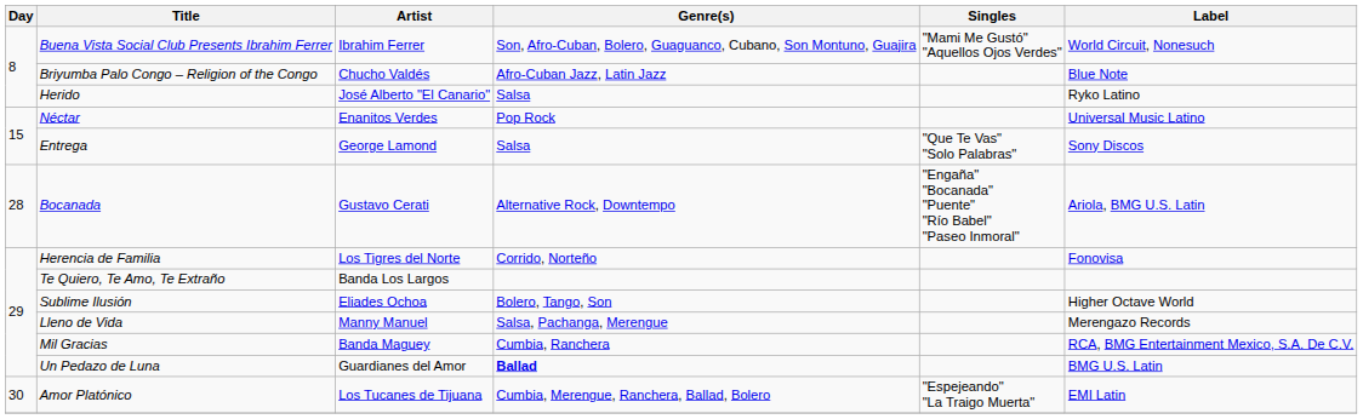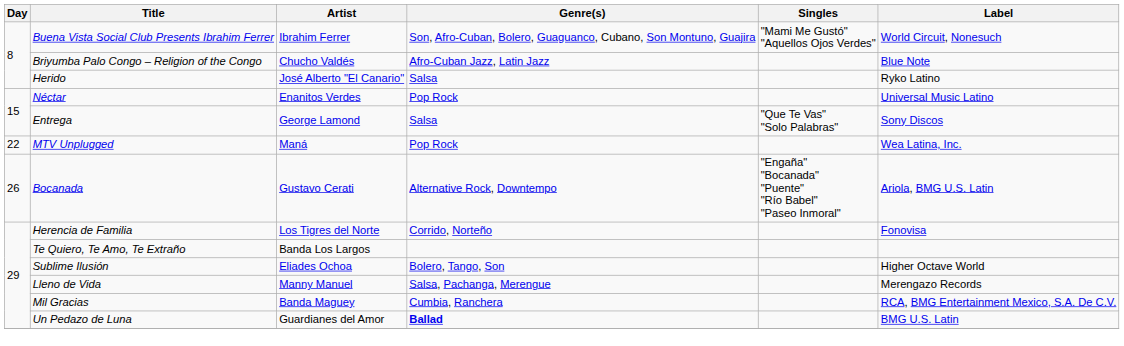 <table class="wikitable sortable" style="text-align: left;">
 <tr>
 <th>Day</th>
 <th>Title</th>
 <th>Artist</th>
 <th>Genre(s)</th>
 <th>Singles</th>
 <th>Label</th>
 </tr>
 <tr>
 <td rowspan="3">8</td>
 <td><em><a href='#'>Buena Vista Social Club Presents Ibrahim Ferrer</a></em></td>
 <td><a href='#'>Ibrahim Ferrer</a></td>
 <td><a href='#'>Son</a>, <a href='#'>Afro-Cuban</a>, <a href='#'>Bolero</a>, <a href='#'>Guaguanco</a>, Cubano, <a href='#'>Son Montuno</a>, <a href='#'>Guajira</a></td>
 <td>"Mami Me Gustó"<br>"Aquellos Ojos Verdes"</td>
 <td><a href='#'>World Circuit</a>, <a href='#'>Nonesuch</a></td>
 </tr>
 <tr>
 <td><em>Briyumba Palo Congo – Religion of the Congo</em></td>
 <td><a href='#'>Chucho Valdés</a></td>
 <td><a href='#'>Afro-Cuban Jazz</a>, <a href='#'>Latin Jazz</a></td>
 <td></td>
 <td><a href='#'>Blue Note</a></td>
 </tr>
 <tr>
 <td><em>Herido</em></td>
 <td><a href='#'>José Alberto "El Canario"</a></td>
 <td><a href='#'>Salsa</a></td>
 <td></td>
 <td>Ryko Latino</td>
 </tr>
 <tr>
 <td rowspan="2">15</td>
 <td><em><a href='#'>Néctar</a></em></td>
 <td><a href='#'>Enanitos Verdes</a></td>
 <td><a href='#'>Pop Rock</a></td>
 <td></td>
 <td><a href='#'>Universal Music Latino</a></td>
 </tr>
 <tr>
 <td><em>Entrega</em></td>
 <td><a href='#'>George Lamond</a></td>
 <td><a href='#'>Salsa</a></td>
 <td>"Que Te Vas"<br>"Solo Palabras"</td>
 <td><a href='#'>Sony Discos</a></td>
 </tr>
 <tr>
-<td>28</td>
+<td>22</td>
+<td><em><a href='#'>MTV Unplugged</a></em></td>
+<td><a href='#'>Maná</a></td>
+<td><a href='#'>Pop Rock</a></td>
+<td></td>
+<td><a href='#'>Wea Latina, Inc.</a></td>
+</tr>
+<tr>
+<td>26</td>
 <td><em><a href='#'>Bocanada</a></em></td>
 <td><a href='#'>Gustavo Cerati</a></td>
 <td><a href='#'>Alternative Rock</a>, <a href='#'>Downtempo</a></td>
 <td>"Engaña"<br>"Bocanada"<br>"Puente"<br>"Río Babel"<br>"Paseo Inmoral"</td>
 <td><a href='#'>Ariola</a>, <a href='#'>BMG U.S. Latin</a></td>
 </tr>
 <tr>
 <td rowspan="6">29</td>
 <td><em>Herencia de Familia</em></td>
 <td><a href='#'>Los Tigres del Norte</a></td>
 <td><a href='#'>Corrido</a>, <a href='#'>Norteño</a></td>
 <td></td>
 <td><a href='#'>Fonovisa</a></td>
 </tr>
 <tr>
 <td><em>Te Quiero, Te Amo, Te Extraño</em></td>
 <td>Banda Los Largos</td>
 <td></td>
 <td></td>
 <td></td>
 </tr>
 <tr>
 <td><em>Sublime Ilusión</em></td>
 <td><a href='#'>Eliades Ochoa</a></td>
 <td><a href='#'>Bolero</a>, <a href='#'>Tango</a>, <a href='#'>Son</a></td>
 <td></td>
 <td>Higher Octave World</td>
 </tr>
 <tr>
 <td><em>Lleno de Vida</em></td>
 <td><a href='#'>Manny Manuel</a></td>
 <td><a href='#'>Salsa</a>, <a href='#'>Pachanga</a>, <a href='#'>Merengue</a></td>
 <td></td>
 <td>Merengazo Records</td>
 </tr>
 <tr>
 <td><em>Mil Gracias</em></td>
 <td><a href='#'>Banda Maguey</a></td>
 <td><a href='#'>Cumbia</a>, <a href='#'>Ranchera</a></td>
 <td></td>
 <td><a href='#'>RCA</a>, <a href='#'>BMG Entertainment Mexico, S.A. De C.V.</a></td>
 </tr>
 <tr>
 <td><em>Un Pedazo de Luna</em></td>
 <td>Guardianes del Amor</td>
 <td><strong><a href='#'>Ballad</a></strong></td>
 <td></td>
 <td><a href='#'>BMG U.S. Latin</a></td>
 </tr>
 <tr>
-<td>30</td>
-<td><em>Amor Platónico</em></td>
-<td><a href='#'>Los Tucanes de Tijuana</a></td>
-<td><a href='#'>Cumbia</a>, <a href='#'>Merengue</a>, <a href='#'>Ranchera</a>, <a href='#'>Ballad</a>, <a href='#'>Bolero</a></td>
-<td>"Espejeando"<br>"La Traigo Muerta"</td>
-<td><a href='#'>EMI Latin</a></td>
-</tr>
-<tr>
 </tr>
 </table>
